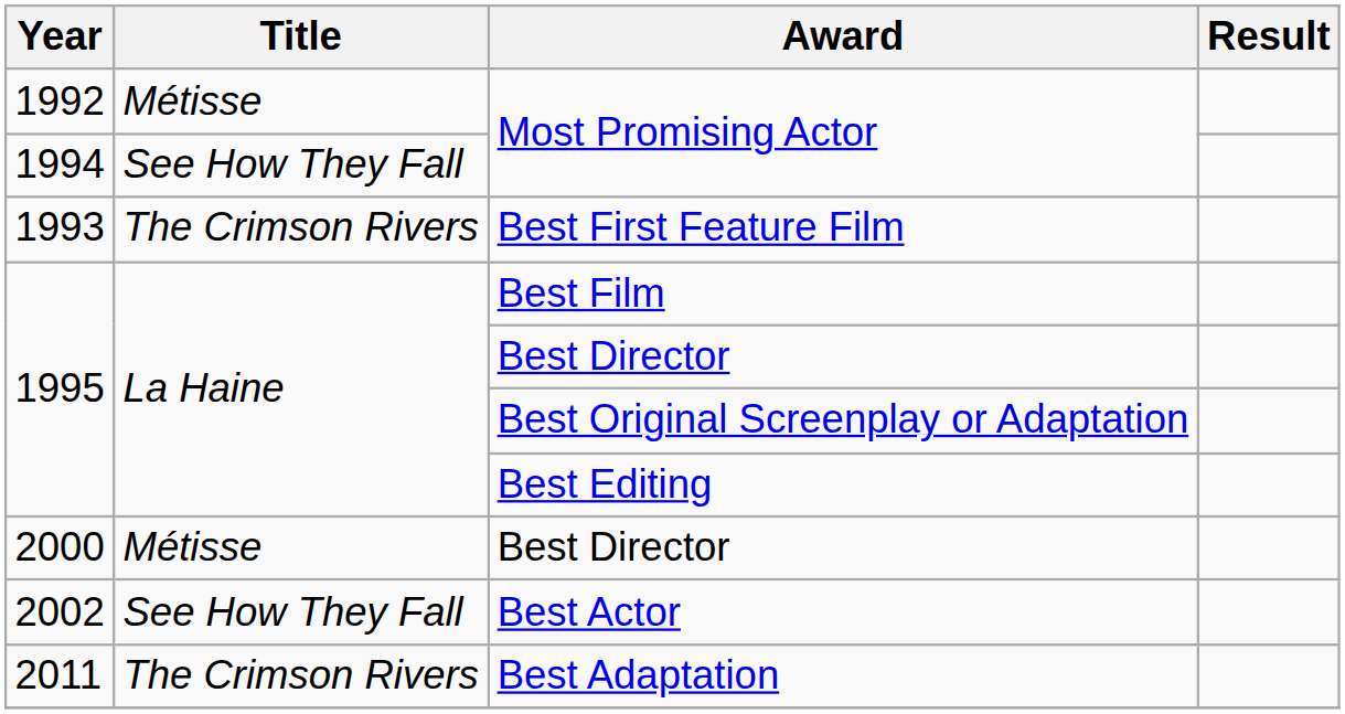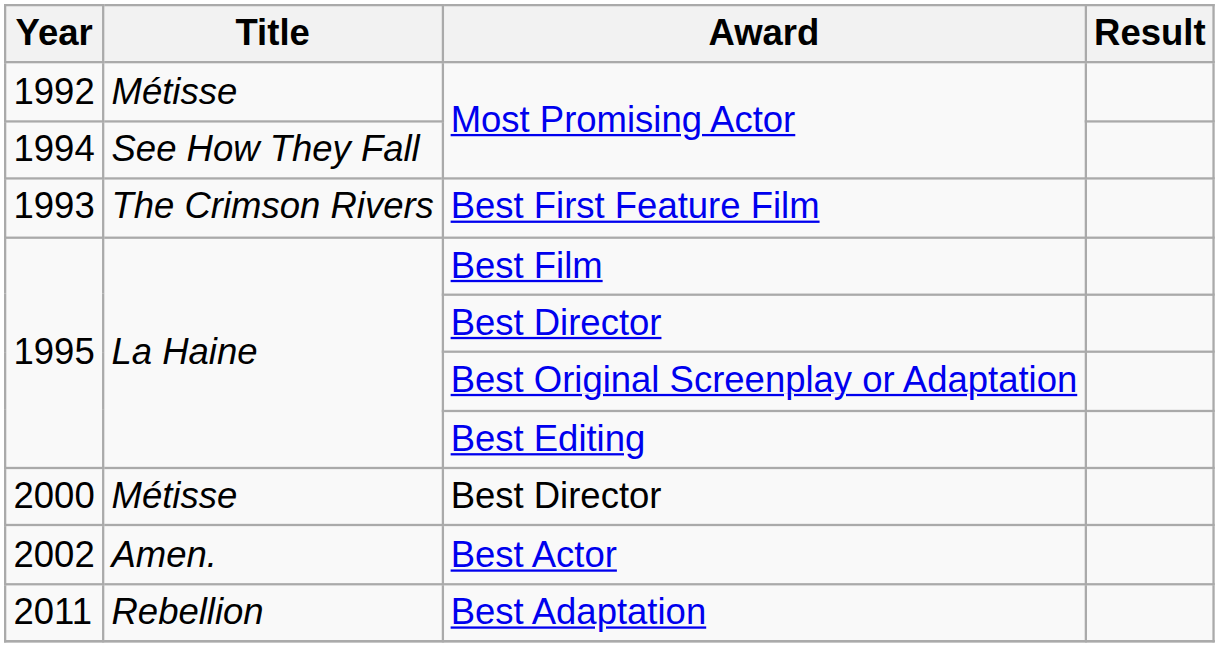 <table class="wikitable">
 <tr>
 <th>Year</th>
 <th>Title</th>
 <th>Award</th>
 <th>Result</th>
 </tr>
 <tr>
 <td>1992</td>
 <td><em>Métisse</em></td>
 <td rowspan=2><a href='#'>Most Promising Actor</a></td>
 <td></td>
 </tr>
 <tr>
 <td>1994</td>
 <td><em>See How They Fall</em></td>
 <td></td>
 </tr>
 <tr>
 <td>1993</td>
 <td><em>The Crimson Rivers</em></td>
 <td><a href='#'>Best First Feature Film</a></td>
 <td></td>
 </tr>
 <tr>
 <td rowspan=4>1995</td>
 <td rowspan=4><em>La Haine</em></td>
 <td><a href='#'>Best Film</a></td>
 <td></td>
 </tr>
 <tr>
 <td><a href='#'>Best Director</a></td>
 <td></td>
 </tr>
 <tr>
 <td><a href='#'>Best Original Screenplay or Adaptation</a></td>
 <td></td>
 </tr>
 <tr>
 <td><a href='#'>Best Editing</a></td>
 <td></td>
 </tr>
 <tr>
 <td>2000</td>
 <td><em>Métisse</em></td>
 <td>Best Director</td>
 <td></td>
 </tr>
 <tr>
 <td>2002</td>
-<td><em>See How They Fall</em></td>
+<td><em>Amen.</em></td>
 <td><a href='#'>Best Actor</a></td>
 <td></td>
 </tr>
 <tr>
 <td>2011</td>
-<td><em>The Crimson Rivers</em></td>
+<td><em>Rebellion</em></td>
 <td><a href='#'>Best Adaptation</a></td>
 <td></td>
 </tr>
 <tr>
 </tr>
 </table>
